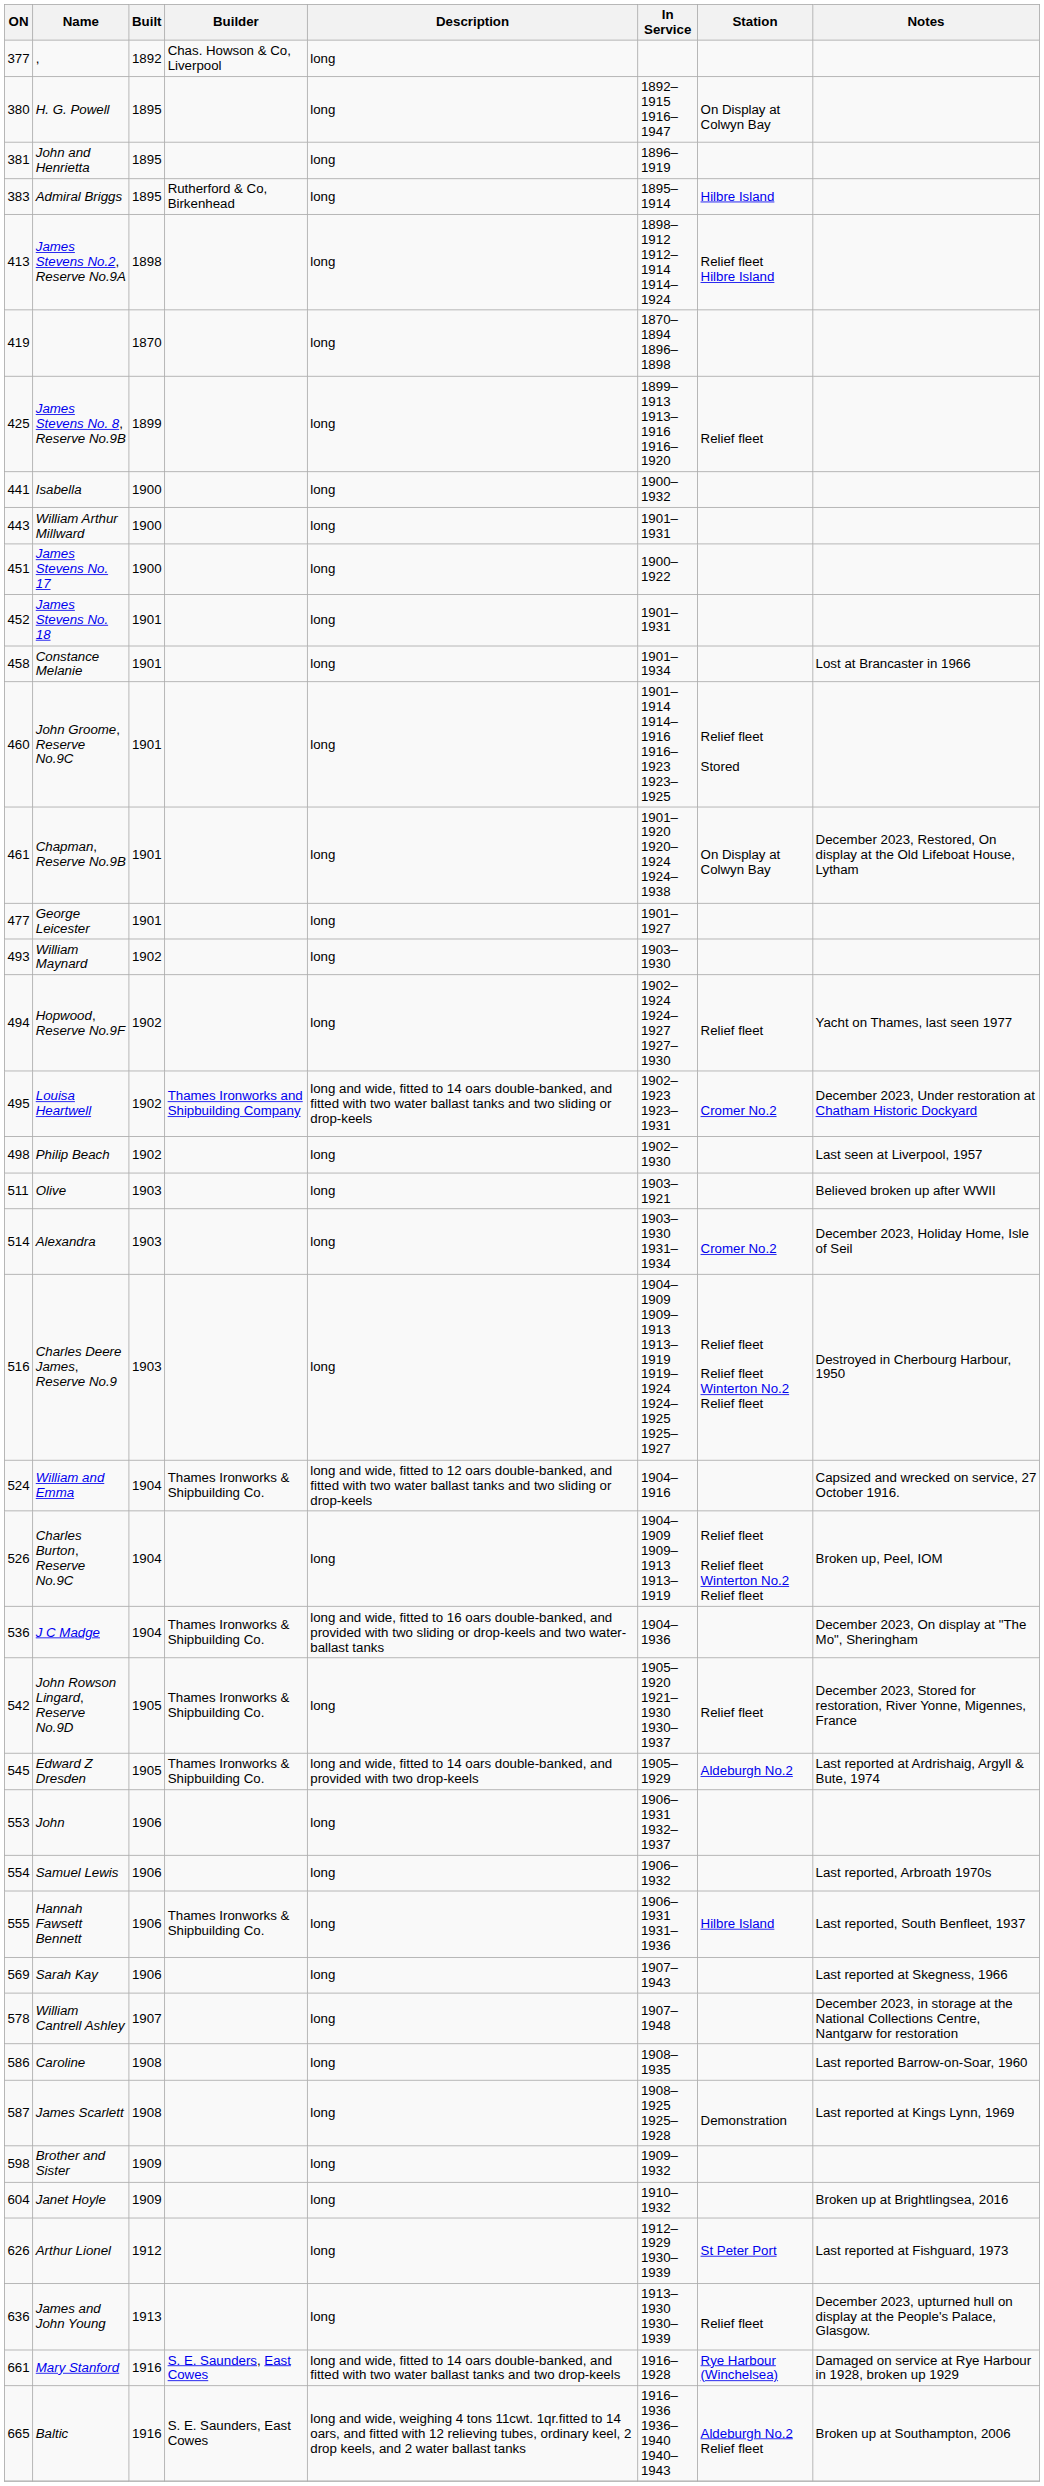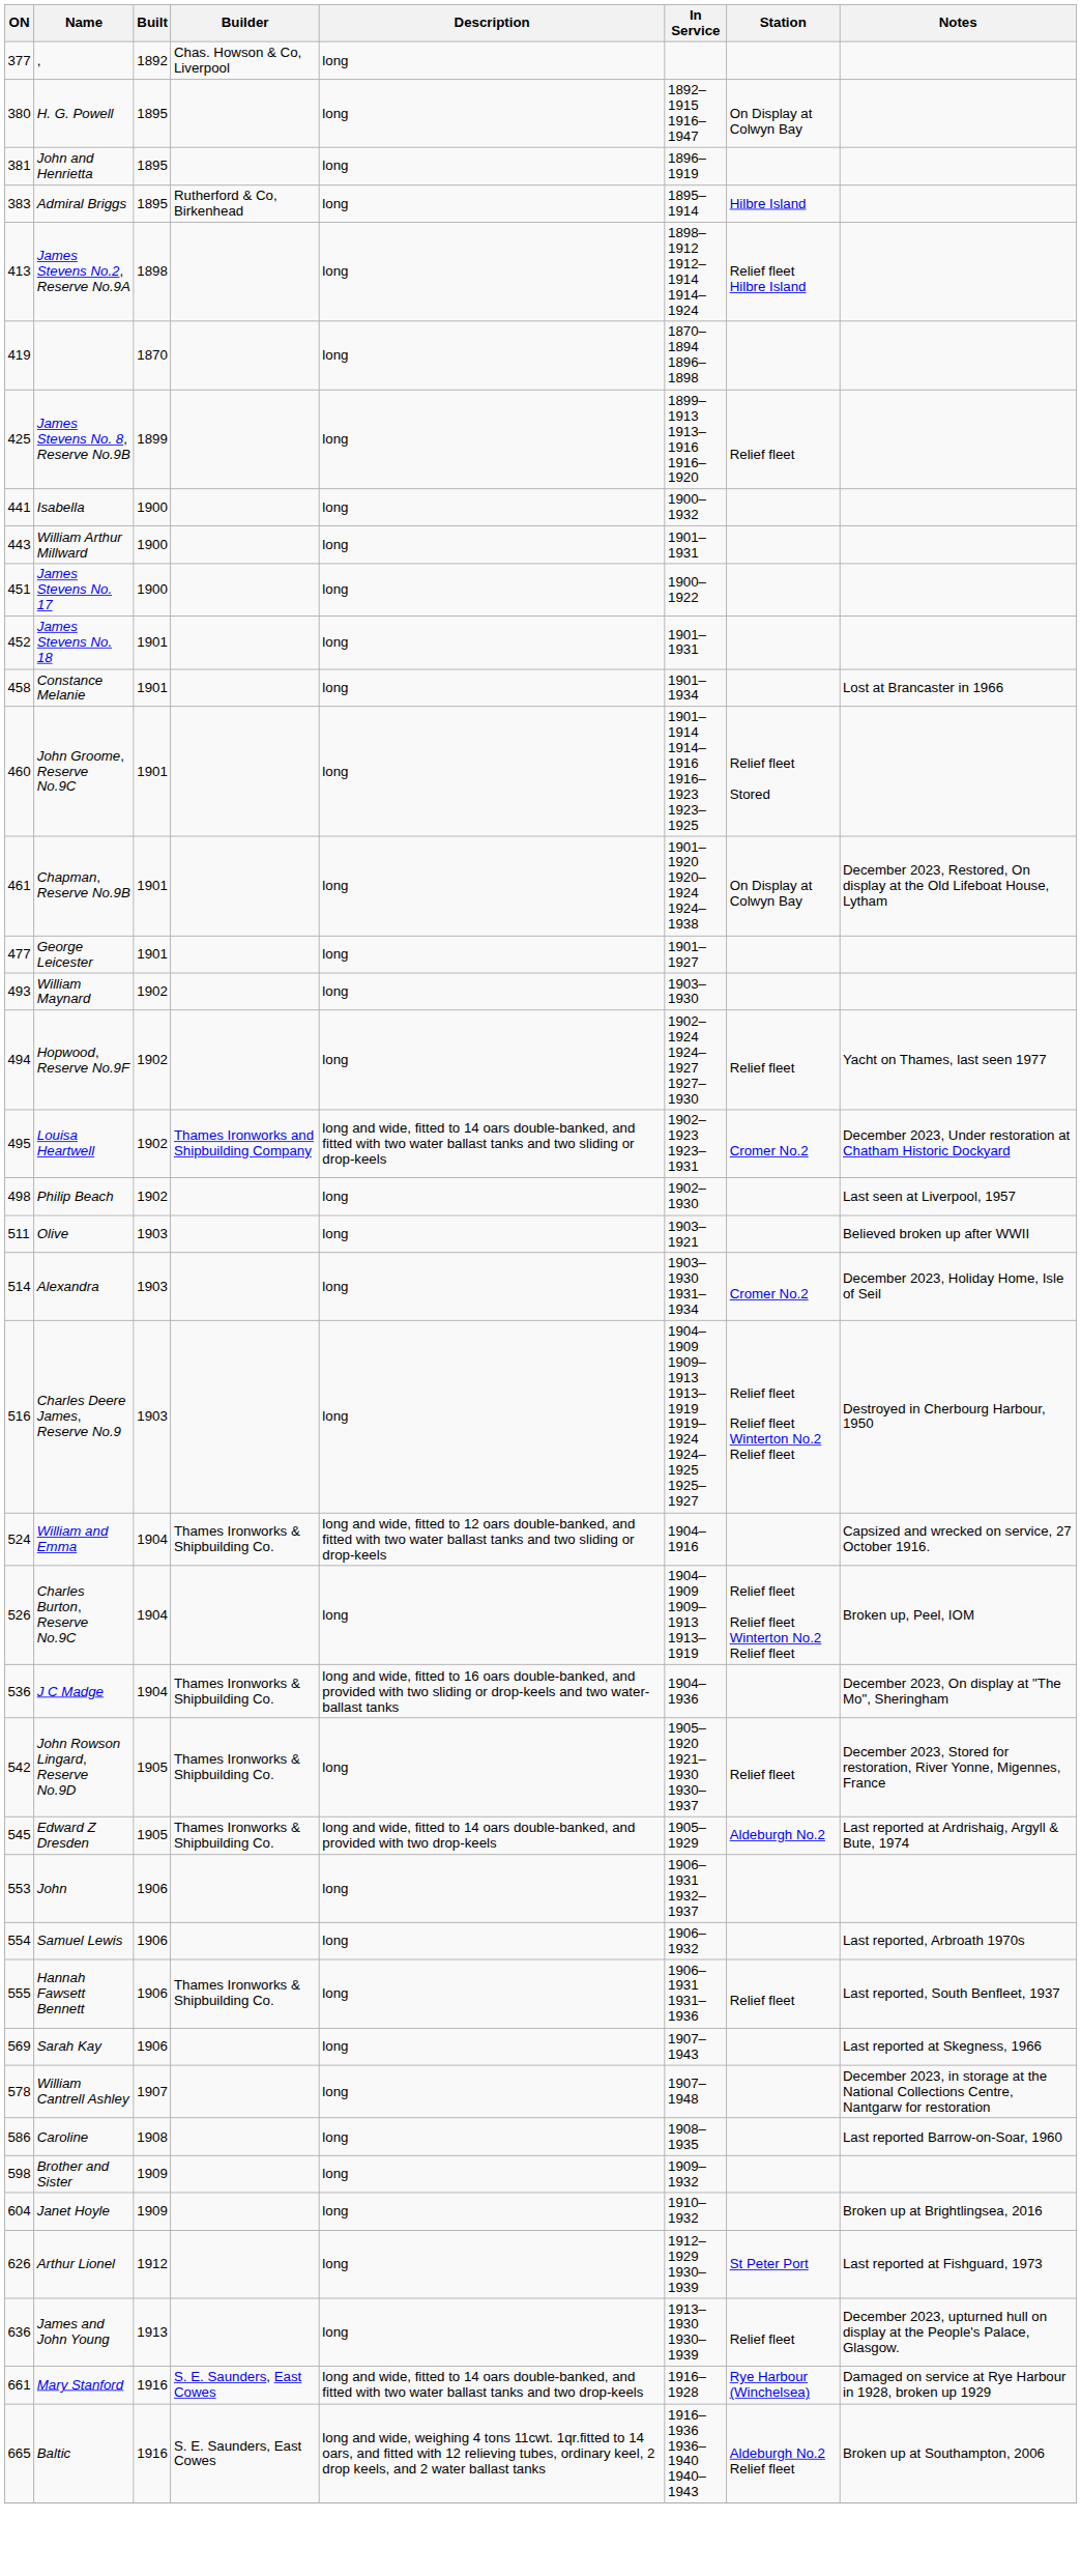 <table class="wikitable">
 <tr>
 <th>ON</th>
 <th>Name</th>
 <th>Built</th>
 <th>Builder</th>
 <th>Description</th>
 <th>In Service</th>
 <th>Station</th>
 <th>Notes</th>
 </tr>
 <tr>
 <td>377</td>
 <td>,<br></td>
 <td>1892</td>
 <td>Chas. Howson & Co, Liverpool</td>
 <td> long</td>
 <td></td>
 <td></td>
 <td></td>
 </tr>
 <tr>
 <td>380</td>
 <td><em>H. G. Powell</em></td>
 <td>1895</td>
 <td></td>
 <td> long</td>
 <td>1892–1915<br>1916–1947</td>
 <td><br>On Display at Colwyn Bay</td>
 <td></td>
 </tr>
 <tr>
 <td>381</td>
 <td><em>John and Henrietta</em></td>
 <td>1895</td>
 <td></td>
 <td> long</td>
 <td>1896–1919</td>
 <td></td>
 <td></td>
 </tr>
 <tr>
 <td>383</td>
 <td><em>Admiral Briggs</em></td>
 <td>1895</td>
 <td>Rutherford & Co, Birkenhead</td>
 <td> long</td>
 <td>1895–1914</td>
 <td><a href='#'>Hilbre Island</a></td>
 <td></td>
 </tr>
 <tr>
 <td>413</td>
 <td><a href='#'><em>James Stevens No.2</em></a>,<br><em>Reserve No.9A</em></td>
 <td>1898</td>
 <td></td>
 <td> long</td>
 <td>1898–1912<br>1912–1914<br>1914–1924</td>
 <td><br>Relief fleet<br><a href='#'>Hilbre Island</a></td>
 <td></td>
 </tr>
 <tr>
 <td>419</td>
 <td></td>
 <td>1870</td>
 <td></td>
 <td> long</td>
 <td>1870–1894<br>1896–1898</td>
 <td><br></td>
 <td></td>
 </tr>
 <tr>
 <td>425</td>
 <td><a href='#'><em>James Stevens No. 8</em></a>,<br><em>Reserve No.9B</em></td>
 <td>1899</td>
 <td></td>
 <td> long</td>
 <td>1899–1913<br>1913–1916<br>1916–1920</td>
 <td><br><br>Relief fleet</td>
 <td></td>
 </tr>
 <tr>
 <td>441</td>
 <td><em>Isabella</em></td>
 <td>1900</td>
 <td></td>
 <td> long</td>
 <td>1900–1932</td>
 <td></td>
 <td></td>
 </tr>
 <tr>
 <td>443</td>
 <td><em>William Arthur Millward</em></td>
 <td>1900</td>
 <td></td>
 <td> long</td>
 <td>1901–1931</td>
 <td></td>
 <td></td>
 </tr>
 <tr>
 <td>451</td>
 <td><a href='#'><em>James Stevens No. 17</em></a></td>
 <td>1900</td>
 <td></td>
 <td> long</td>
 <td>1900–1922</td>
 <td></td>
 <td></td>
 </tr>
 <tr>
 <td>452</td>
 <td><a href='#'><em>James Stevens No. 18</em></a></td>
 <td>1901</td>
 <td></td>
 <td> long</td>
 <td>1901–1931</td>
 <td></td>
 <td></td>
 </tr>
 <tr>
 <td>458</td>
 <td><em>Constance Melanie</em></td>
 <td>1901</td>
 <td></td>
 <td> long</td>
 <td>1901–1934</td>
 <td></td>
 <td>Lost at Brancaster in 1966</td>
 </tr>
 <tr>
 <td>460</td>
 <td><em>John Groome</em>,<br><em>Reserve No.9C</em></td>
 <td>1901</td>
 <td></td>
 <td> long</td>
 <td>1901–1914<br>1914–1916<br>1916–1923<br>1923–1925<br></td>
 <td><br>Relief fleet<br><br>Stored</td>
 <td></td>
 </tr>
 <tr>
 <td>461</td>
 <td><em>Chapman</em>,<br><em>Reserve No.9B</em></td>
 <td>1901</td>
 <td></td>
 <td> long</td>
 <td>1901–1920<br>1920–1924<br>1924–1938</td>
 <td><br>On Display at Colwyn Bay</td>
 <td>December 2023, Restored, On display at the Old Lifeboat House, Lytham</td>
 </tr>
 <tr>
 <td>477</td>
 <td><em>George Leicester</em></td>
 <td>1901</td>
 <td></td>
 <td> long</td>
 <td>1901–1927</td>
 <td></td>
 <td></td>
 </tr>
 <tr>
 <td>493</td>
 <td><em>William Maynard</em></td>
 <td>1902</td>
 <td></td>
 <td> long</td>
 <td>1903–1930</td>
 <td></td>
 <td></td>
 </tr>
 <tr>
 <td>494</td>
 <td><em>Hopwood</em>,<br><em>Reserve No.9F</em></td>
 <td>1902</td>
 <td></td>
 <td> long</td>
 <td>1902–1924<br>1924–1927<br>1927–1930</td>
 <td><br>Relief fleet<br></td>
 <td>Yacht on Thames, last seen 1977</td>
 </tr>
 <tr>
 <td>495</td>
 <td><a href='#'><em>Louisa Heartwell</em></a></td>
 <td>1902</td>
 <td><a href='#'>Thames Ironworks and Shipbuilding Company</a></td>
 <td> long and  wide, fitted to 14 oars double-banked, and fitted with two water ballast tanks and two sliding or drop-keels</td>
 <td>1902–1923<br>1923–1931</td>
 <td><br><a href='#'>Cromer No.2</a></td>
 <td>December 2023, Under restoration at <a href='#'>Chatham Historic Dockyard</a></td>
 </tr>
 <tr>
 <td>498</td>
 <td><em>Philip Beach</em></td>
 <td>1902</td>
 <td></td>
 <td> long</td>
 <td>1902–1930</td>
 <td></td>
 <td>Last seen at Liverpool, 1957</td>
 </tr>
 <tr>
 <td>511</td>
 <td><em>Olive</em></td>
 <td>1903</td>
 <td></td>
 <td> long</td>
 <td>1903–1921</td>
 <td></td>
 <td>Believed broken up after WWII</td>
 </tr>
 <tr>
 <td>514</td>
 <td><em>Alexandra</em></td>
 <td>1903</td>
 <td></td>
 <td> long</td>
 <td>1903–1930<br>1931–1934</td>
 <td><br><a href='#'>Cromer No.2</a></td>
 <td>December 2023, Holiday Home, Isle of Seil</td>
 </tr>
 <tr>
 <td>516</td>
 <td><em>Charles Deere James</em>,<br><em>Reserve No.9</em></td>
 <td>1903</td>
 <td></td>
 <td> long</td>
 <td>1904–1909<br>1909–1913<br>1913–1919<br>1919–1924<br>1924–1925<br>1925–1927</td>
 <td><br>Relief fleet<br><br>Relief fleet<br><a href='#'>Winterton No.2</a><br>Relief fleet</td>
 <td>Destroyed in Cherbourg Harbour, 1950</td>
 </tr>
 <tr>
 <td>524</td>
 <td><a href='#'><em>William and Emma</em></a></td>
 <td>1904</td>
 <td>Thames Ironworks & Shipbuilding Co.</td>
 <td> long and  wide, fitted to 12 oars double-banked, and fitted with two water ballast tanks and two sliding or drop-keels</td>
 <td>1904–1916</td>
 <td></td>
 <td>Capsized and wrecked on service, 27 October 1916.</td>
 </tr>
 <tr>
 <td>526</td>
 <td><em>Charles Burton</em>,<br><em>Reserve No.9C</em></td>
 <td>1904</td>
 <td></td>
 <td> long</td>
 <td>1904–1909<br>1909–1913<br>1913–1919</td>
 <td><br>Relief fleet<br><br>Relief fleet<br><a href='#'>Winterton No.2</a><br>Relief fleet</td>
 <td>Broken up, Peel, IOM</td>
 </tr>
 <tr>
 <td>536</td>
 <td><a href='#'><em>J C Madge</em></a></td>
 <td>1904</td>
 <td>Thames Ironworks & Shipbuilding Co.</td>
 <td> long and  wide, fitted to 16 oars double-banked, and provided with two sliding or drop-keels and two water-ballast tanks</td>
 <td>1904–1936</td>
 <td></td>
 <td>December 2023, On display at "The Mo", Sheringham</td>
 </tr>
 <tr>
 <td>542</td>
 <td><em>John Rowson Lingard</em>,<br><em>Reserve No.9D</em></td>
 <td>1905</td>
 <td>Thames Ironworks & Shipbuilding Co.</td>
 <td> long</td>
 <td>1905–1920<br>1921–1930<br>1930–1937</td>
 <td><br>Relief fleet<br></td>
 <td>December 2023, Stored for restoration, River Yonne, Migennes, France</td>
 </tr>
 <tr>
 <td>545</td>
 <td><em>Edward Z Dresden</em></td>
 <td>1905</td>
 <td>Thames Ironworks & Shipbuilding Co.</td>
 <td> long and  wide, fitted to 14 oars double-banked, and provided with two drop-keels</td>
 <td>1905–1929</td>
 <td><a href='#'>Aldeburgh No.2</a></td>
 <td>Last reported at Ardrishaig, Argyll & Bute, 1974</td>
 </tr>
 <tr>
 <td>553</td>
 <td><em>John</em></td>
 <td>1906</td>
 <td></td>
 <td> long</td>
 <td>1906–1931<br>1932–1937</td>
 <td><br></td>
 <td></td>
 </tr>
 <tr>
 <td>554</td>
 <td><em>Samuel Lewis</em></td>
 <td>1906</td>
 <td></td>
 <td> long</td>
 <td>1906–1932</td>
 <td></td>
 <td>Last reported, Arbroath 1970s</td>
 </tr>
 <tr>
 <td>555</td>
 <td><em>Hannah Fawsett Bennett</em></td>
 <td>1906</td>
 <td>Thames Ironworks & Shipbuilding Co.</td>
 <td> long</td>
 <td>1906–1931<br>1931–1936</td>
-<td><a href='#'>Hilbre Island</a></td>
+<td><br>Relief fleet</td>
 <td>Last reported, South Benfleet, 1937</td>
 </tr>
 <tr>
 <td>569</td>
 <td><em>Sarah Kay</em></td>
 <td>1906</td>
 <td></td>
 <td> long</td>
 <td>1907–1943</td>
 <td></td>
 <td>Last reported at Skegness, 1966</td>
 </tr>
 <tr>
 <td>578</td>
 <td><em>William Cantrell Ashley</em></td>
 <td>1907</td>
 <td></td>
 <td> long</td>
 <td>1907–1948</td>
 <td></td>
 <td>December 2023, in storage at the National Collections Centre, Nantgarw for restoration</td>
 </tr>
 <tr>
 <td>586</td>
 <td><em>Caroline</em></td>
 <td>1908</td>
 <td></td>
 <td> long</td>
 <td>1908–1935</td>
 <td></td>
 <td>Last reported Barrow-on-Soar, 1960</td>
-</tr>
-<tr>
-<td>587</td>
-<td><em>James Scarlett</em></td>
-<td>1908</td>
-<td></td>
-<td> long</td>
-<td>1908–1925<br>1925–1928</td>
-<td><br>Demonstration</td>
-<td>Last reported at Kings Lynn, 1969</td>
 </tr>
 <tr>
 <td>598</td>
 <td><em>Brother and Sister</em></td>
 <td>1909</td>
 <td></td>
 <td> long</td>
 <td>1909–1932</td>
 <td></td>
 <td></td>
 </tr>
 <tr>
 <td>604</td>
 <td><em>Janet Hoyle</em></td>
 <td>1909</td>
 <td></td>
 <td> long</td>
 <td>1910–1932</td>
 <td></td>
 <td>Broken up at Brightlingsea, 2016</td>
 </tr>
 <tr>
 <td>626</td>
 <td><em>Arthur Lionel</em></td>
 <td>1912</td>
 <td></td>
 <td> long</td>
 <td>1912–1929<br>1930–1939</td>
 <td><a href='#'>St Peter Port</a><br></td>
 <td>Last reported at Fishguard, 1973</td>
 </tr>
 <tr>
 <td>636</td>
 <td><em>James and John Young</em></td>
 <td>1913</td>
 <td></td>
 <td> long</td>
 <td>1913–1930<br>1930–1939</td>
 <td><br>Relief fleet</td>
 <td>December 2023, upturned hull on display at the People's Palace, Glasgow.</td>
 </tr>
 <tr>
 <td>661</td>
 <td><a href='#'><em>Mary Stanford</em></a></td>
 <td>1916</td>
 <td><a href='#'>S. E. Saunders</a>, <a href='#'>East Cowes</a></td>
 <td> long and  wide, fitted to 14 oars double-banked, and fitted with two water ballast tanks and two drop-keels</td>
 <td>1916–1928</td>
 <td><a href='#'>Rye Harbour (Winchelsea)</a></td>
 <td>Damaged on service at Rye Harbour in 1928, broken up 1929</td>
 </tr>
 <tr>
 <td>665</td>
 <td><em>Baltic</em></td>
 <td>1916</td>
 <td>S. E. Saunders, East Cowes</td>
 <td> long and  wide, weighing 4 tons 11cwt. 1qr.fitted to 14 oars, and fitted with 12 relieving tubes, ordinary keel, 2 drop keels, and 2 water ballast tanks</td>
 <td>1916–1936<br>1936–1940<br>1940–1943</td>
 <td><br><a href='#'>Aldeburgh No.2</a><br>Relief fleet</td>
 <td>Broken up at Southampton, 2006</td>
 </tr>
 <tr>
 </tr>
 </table>
